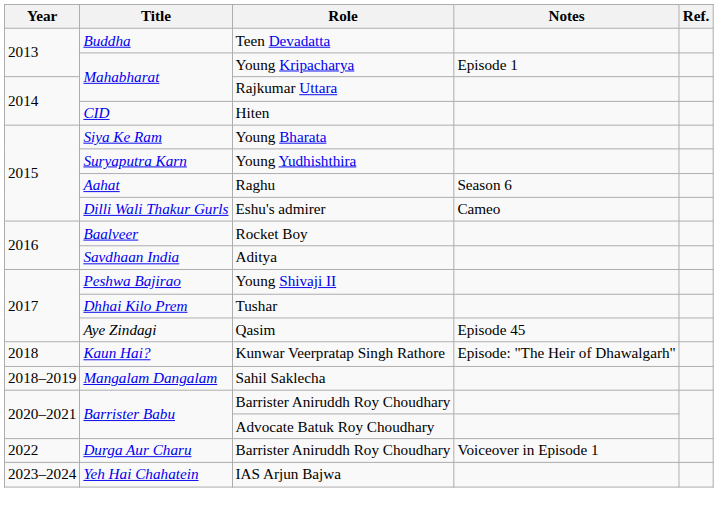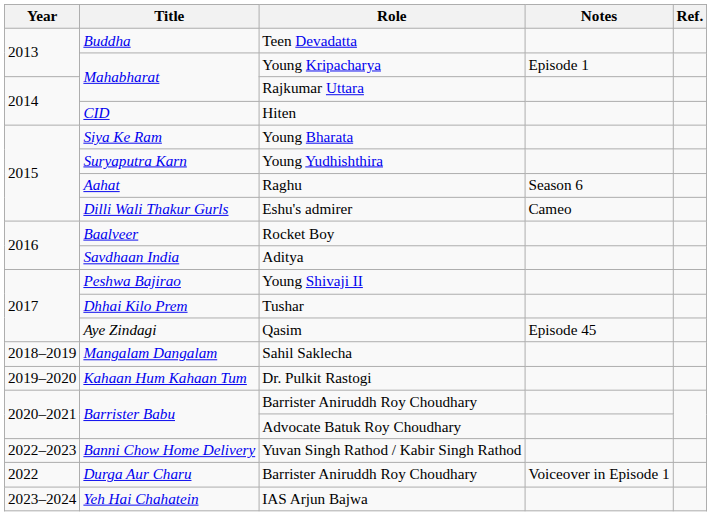 <table class="wikitable sortable">
 <tr>
 <th>Year</th>
 <th>Title</th>
 <th>Role</th>
 <th>Notes</th>
 <th>Ref.</th>
 </tr>
 <tr>
 <td rowspan=2>2013</td>
 <td><em><a href='#'>Buddha</a></em></td>
 <td>Teen <a href='#'>Devadatta</a></td>
 <td></td>
 <td></td>
 </tr>
 <tr>
 <td rowspan = "2"><em><a href='#'>Mahabharat</a></em></td>
 <td>Young <a href='#'>Kripacharya</a></td>
 <td>Episode 1</td>
 <td></td>
 </tr>
 <tr>
 <td rowspan = "2">2014</td>
 <td>Rajkumar <a href='#'>Uttara</a></td>
 <td></td>
 <td></td>
 </tr>
 <tr>
 <td><em><a href='#'>CID</a></em></td>
 <td>Hiten</td>
 <td></td>
 <td></td>
 </tr>
 <tr>
 <td rowspan =" 4">2015</td>
 <td><em><a href='#'>Siya Ke Ram</a></em></td>
 <td>Young <a href='#'>Bharata</a></td>
 <td></td>
 <td></td>
 </tr>
 <tr>
 <td><em><a href='#'>Suryaputra Karn</a></em></td>
 <td>Young <a href='#'>Yudhishthira</a></td>
 <td></td>
 <td></td>
 </tr>
 <tr>
 <td><em><a href='#'>Aahat</a></em></td>
 <td>Raghu</td>
 <td>Season 6</td>
 <td></td>
 </tr>
 <tr>
 <td><em><a href='#'>Dilli Wali Thakur Gurls</a></em></td>
 <td>Eshu's admirer</td>
 <td>Cameo</td>
 <td></td>
 </tr>
 <tr>
 <td rowspan = "2">2016</td>
 <td><em><a href='#'>Baalveer</a></em></td>
 <td>Rocket Boy</td>
 <td></td>
 <td></td>
 </tr>
 <tr>
 <td><em><a href='#'>Savdhaan India</a></em></td>
 <td>Aditya</td>
 <td></td>
 <td></td>
 </tr>
 <tr>
 <td rowspan = "3">2017</td>
 <td><em><a href='#'>Peshwa Bajirao</a></em></td>
 <td>Young <a href='#'>Shivaji II</a></td>
 <td></td>
 <td></td>
 </tr>
 <tr>
 <td><em><a href='#'>Dhhai Kilo Prem</a></em></td>
 <td>Tushar</td>
 <td></td>
 <td></td>
 </tr>
 <tr>
 <td><em>Aye Zindagi</em></td>
 <td>Qasim</td>
 <td>Episode 45</td>
 <td></td>
 </tr>
 <tr>
-<td>2018</td>
-<td><em><a href='#'>Kaun Hai?</a></em></td>
-<td>Kunwar Veerpratap Singh Rathore</td>
-<td>Episode: "The Heir of Dhawalgarh"</td>
+<td>2018–2019</td>
+<td><em><a href='#'>Mangalam Dangalam</a></em></td>
+<td>Sahil Saklecha</td>
+<td></td>
 <td></td>
 </tr>
 <tr>
-<td>2018–2019</td>
-<td><em><a href='#'>Mangalam Dangalam</a></em></td>
-<td>Sahil Saklecha</td>
+<td>2019–2020</td>
+<td><em><a href='#'>Kahaan Hum Kahaan Tum</a></em></td>
+<td>Dr. Pulkit Rastogi</td>
 <td></td>
 <td></td>
 </tr>
 <tr>
 <td rowspan = "2">2020–2021</td>
 <td rowspan = "2"><em><a href='#'>Barrister Babu</a></em></td>
 <td>Barrister Aniruddh Roy Choudhary</td>
 <td></td>
 <td rowspan="2"></td>
 </tr>
 <tr>
 <td>Advocate Batuk Roy Choudhary</td>
+<td></td>
+</tr>
+<tr>
+<td>2022–2023</td>
+<td><em><a href='#'>Banni Chow Home Delivery</a></em></td>
+<td>Yuvan Singh Rathod / Kabir Singh Rathod</td>
+<td></td>
 <td></td>
 </tr>
 <tr>
 <td>2022</td>
 <td><em><a href='#'>Durga Aur Charu</a></em></td>
 <td>Barrister Aniruddh Roy Choudhary</td>
 <td>Voiceover in Episode 1</td>
 <td></td>
 </tr>
 <tr>
 <td>2023–2024</td>
 <td><em><a href='#'>Yeh Hai Chahatein</a></em></td>
 <td>IAS Arjun Bajwa</td>
 <td></td>
 <td></td>
 </tr>
 </table>
